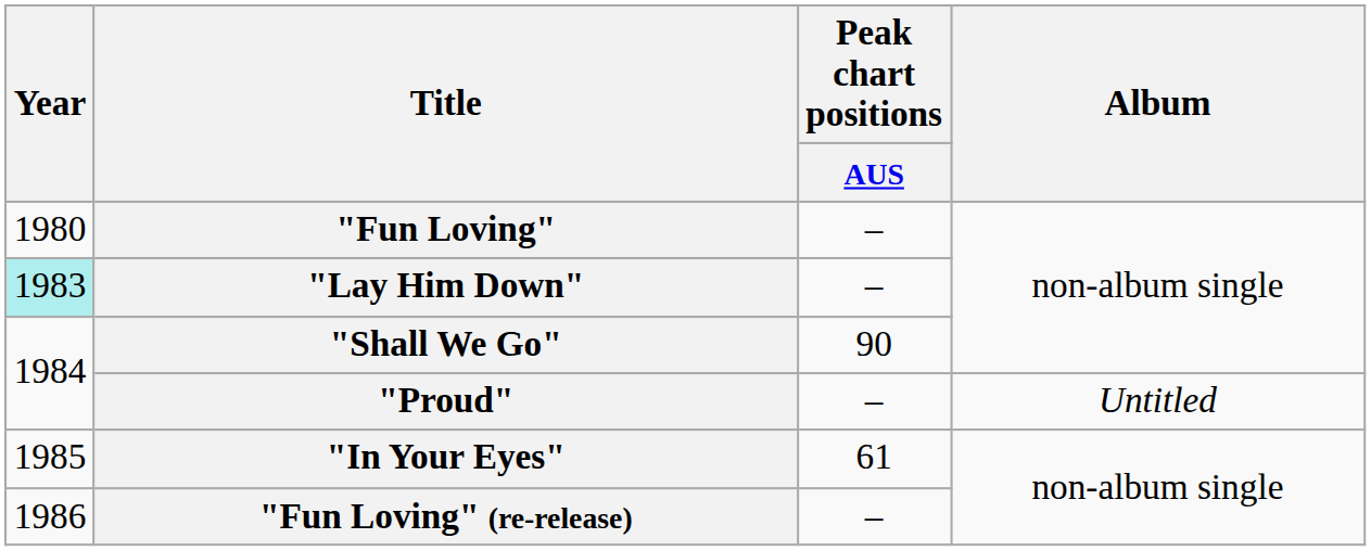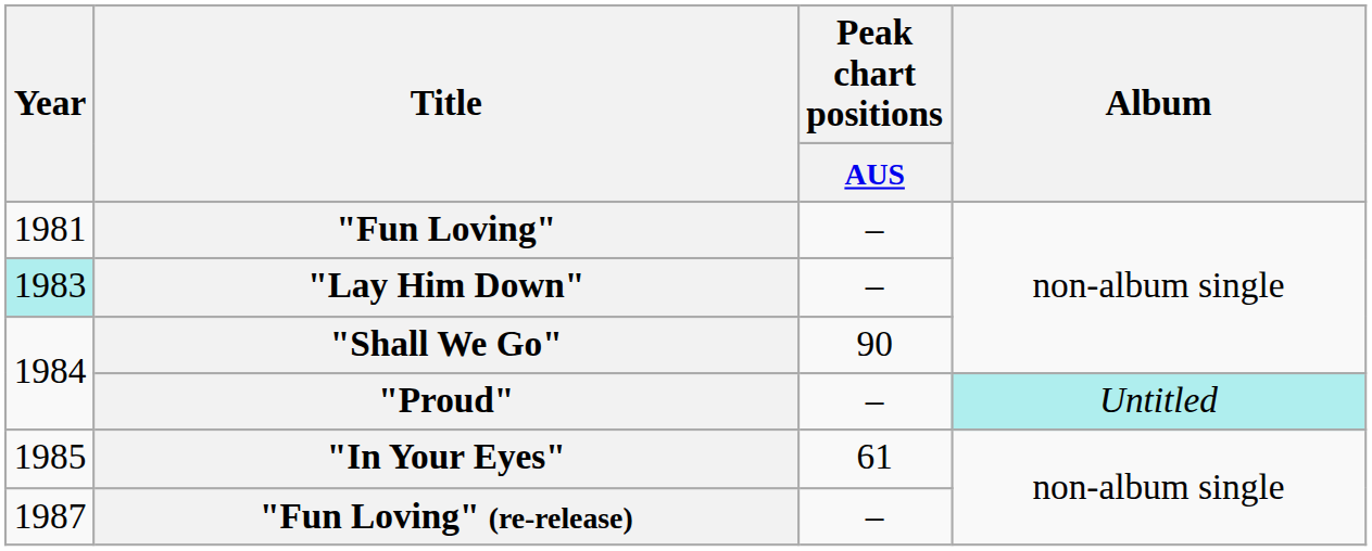 <table class="wikitable plainrowheaders" style="text-align:center;">
 <tr>
 <th scope="col" rowspan="2" style="width:1em;">Year</th>
 <th scope="col" rowspan="2" style="width:19em;">Title</th>
 <th scope="col">Peak chart positions</th>
 <th scope="col" rowspan="2" style="width:11em;">Album</th>
 </tr>
 <tr>
 <th style="width:30px;"><small><a href='#'>AUS</a><br></small></th>
 </tr>
 <tr>
-<td>1980</td>
+<td>1981</td>
 <th scope="row">"Fun Loving"</th>
 <td>–</td>
 <td rowspan="3">non-album single</td>
 </tr>
 <tr>
 <td style="background: paleturquoise;">1983</td>
 <th scope="row">"Lay Him Down"</th>
 <td>–</td>
 </tr>
 <tr>
 <td rowspan="2">1984</td>
 <th scope="row">"Shall We Go"</th>
 <td>90</td>
 </tr>
 <tr>
 <th scope="row">"Proud"</th>
 <td>–</td>
-<td><em>Untitled</em></td>
+<td style="background: paleturquoise;"><em>Untitled</em></td>
 </tr>
 <tr>
 <td>1985</td>
 <th scope="row">"In Your Eyes"</th>
 <td>61</td>
 <td rowspan="2">non-album single</td>
 </tr>
 <tr>
-<td>1986</td>
+<td>1987</td>
 <th scope="row">"Fun Loving" <small> (re-release) </small></th>
 <td>–</td>
 </tr>
 </table>
